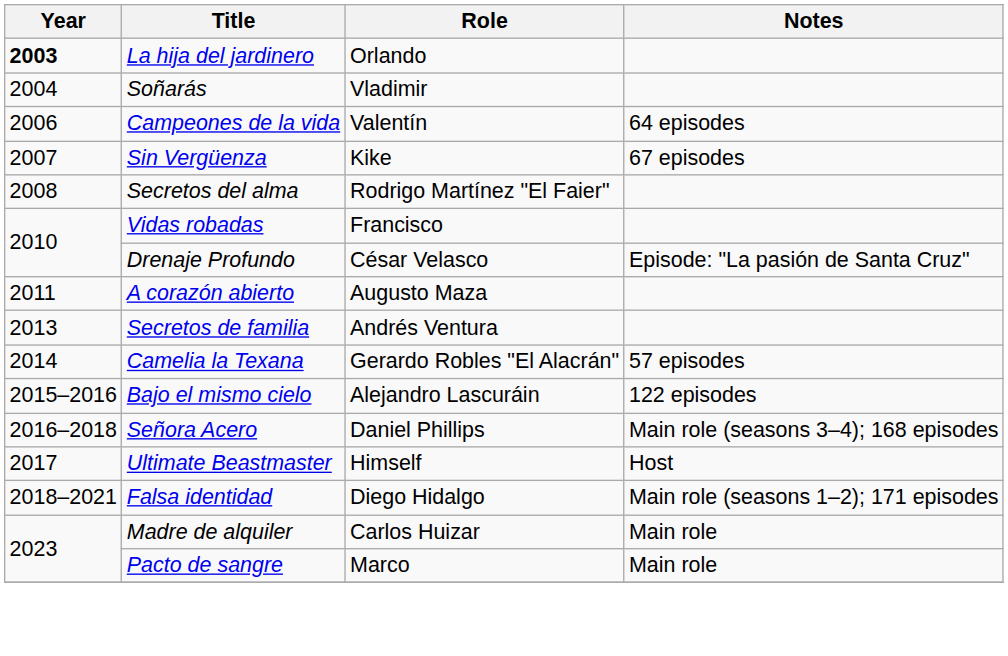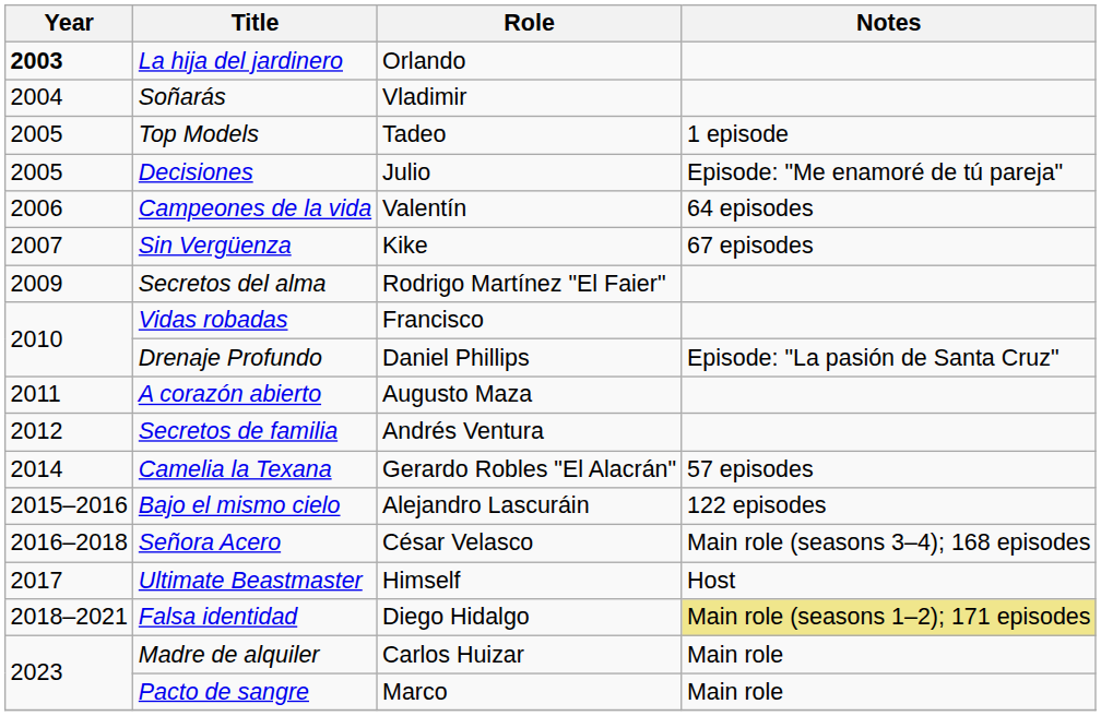 <table class="wikitable sortable">
 <tr>
 <th>Year</th>
 <th>Title</th>
 <th>Role</th>
 <th>Notes</th>
 </tr>
 <tr>
 <td><strong>2003</strong></td>
 <td><em><a href='#'>La hija del jardinero</a></em></td>
 <td>Orlando</td>
 <td></td>
 </tr>
 <tr>
 <td>2004</td>
 <td><em>Soñarás</em></td>
 <td>Vladimir</td>
 <td></td>
 </tr>
 <tr>
+<td>2005</td>
+<td><em>Top Models</em></td>
+<td>Tadeo</td>
+<td>1 episode</td>
+</tr>
+<tr>
+<td>2005</td>
+<td><em><a href='#'>Decisiones</a></em></td>
+<td>Julio</td>
+<td>Episode: "Me enamoré de tú pareja"</td>
+</tr>
+<tr>
 <td>2006</td>
 <td><em><a href='#'>Campeones de la vida</a></em></td>
 <td>Valentín</td>
 <td>64 episodes</td>
 </tr>
 <tr>
 <td>2007</td>
 <td><em><a href='#'>Sin Vergüenza</a></em></td>
 <td>Kike</td>
 <td>67 episodes</td>
 </tr>
 <tr>
-<td>2008</td>
+<td>2009</td>
 <td><em>Secretos del alma</em></td>
 <td>Rodrigo Martínez "El Faier"</td>
 <td></td>
 </tr>
 <tr>
 <td rowspan="2">2010</td>
 <td><em><a href='#'>Vidas robadas</a></em></td>
 <td>Francisco</td>
 <td></td>
 </tr>
 <tr>
 <td><em>Drenaje Profundo </em></td>
-<td>César Velasco</td>
+<td>Daniel Phillips</td>
 <td>Episode: "La pasión de Santa Cruz"</td>
 </tr>
 <tr>
 <td>2011</td>
 <td><em><a href='#'>A corazón abierto</a></em></td>
 <td>Augusto Maza</td>
 <td></td>
 </tr>
 <tr>
-<td>2013</td>
+<td>2012</td>
 <td><em><a href='#'>Secretos de familia</a></em></td>
 <td>Andrés Ventura</td>
 <td></td>
 </tr>
 <tr>
 <td>2014</td>
 <td><em><a href='#'>Camelia la Texana</a></em></td>
 <td>Gerardo Robles "El Alacrán"</td>
 <td>57 episodes</td>
 </tr>
 <tr>
 <td>2015–2016</td>
 <td><em><a href='#'>Bajo el mismo cielo</a></em></td>
 <td>Alejandro Lascuráin</td>
 <td>122 episodes</td>
 </tr>
 <tr>
 <td>2016–2018</td>
 <td><em><a href='#'>Señora Acero</a></em></td>
-<td>Daniel Phillips</td>
+<td>César Velasco</td>
 <td>Main role (seasons 3–4); 168 episodes</td>
 </tr>
 <tr>
 <td>2017</td>
 <td><em><a href='#'>Ultimate Beastmaster</a></em></td>
 <td>Himself</td>
 <td>Host</td>
 </tr>
 <tr>
 <td>2018–2021</td>
 <td><em><a href='#'>Falsa identidad</a></em></td>
 <td>Diego Hidalgo</td>
-<td>Main role (seasons 1–2); 171 episodes</td>
+<td style="background: khaki;">Main role (seasons 1–2); 171 episodes</td>
 </tr>
 <tr>
 <td rowspan="2">2023</td>
 <td><em>Madre de alquiler</em></td>
 <td>Carlos Huizar</td>
 <td>Main role</td>
 </tr>
 <tr>
 <td><em><a href='#'>Pacto de sangre</a></em></td>
 <td>Marco</td>
 <td>Main role</td>
 </tr>
 <tr>
 </tr>
 </table>
